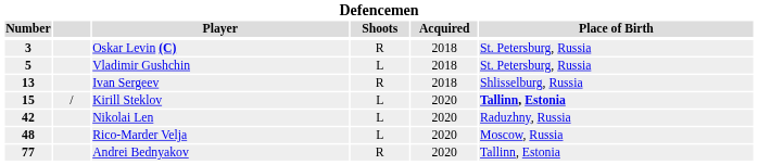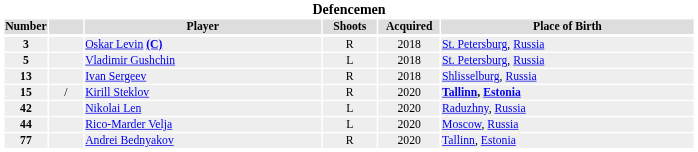 <table width=75%>
 <tr>
 <th colspan=7><big>Defencemen</big></th>
 </tr>
 <tr bgcolor="#dddddd">
 <th width=5%>Number</th>
 <th width=5%></th>
 <th !width=15%>Player</th>
 <th width=8%>Shoots</th>
 <th width=9%>Acquired</th>
 <th width=37%>Place of Birth</th>
 </tr>
 <tr>
 </tr>
 <tr bgcolor="#eeeeee">
 <td align=center><strong>3</strong></td>
 <td align=center></td>
 <td><a href='#'>Oskar Levin</a> <a href='#'><strong>(C)</strong></a></td>
 <td align=center>R</td>
 <td align=center>2018</td>
 <td><a href='#'>St. Petersburg</a>, <a href='#'>Russia</a></td>
 </tr>
 <tr bgcolor="#eeeeee">
 <td align=center><strong>5</strong></td>
 <td align=center></td>
 <td><a href='#'>Vladimir Gushchin</a></td>
 <td align=center>L</td>
 <td align=center>2018</td>
 <td><a href='#'>St. Petersburg</a>, <a href='#'>Russia</a></td>
 </tr>
 <tr bgcolor="#eeeeee">
 <td align=center><strong>13</strong></td>
 <td align=center></td>
 <td><a href='#'>Ivan Sergeev</a></td>
 <td align=center>R</td>
 <td align=center>2018</td>
 <td><a href='#'>Shlisselburg</a>, <a href='#'>Russia</a></td>
 </tr>
 <tr bgcolor="#eeeeee">
 <td align=center><strong>15</strong></td>
 <td align=center>/</td>
 <td><a href='#'>Kirill Steklov</a></td>
-<td align=center>L</td>
+<td align=center>R</td>
 <td align=center>2020</td>
 <td><strong><a href='#'>Tallinn</a>, <a href='#'>Estonia</a></strong></td>
 </tr>
 <tr bgcolor="#eeeeee">
 <td align=center><strong>42</strong></td>
 <td align=center></td>
 <td><a href='#'>Nikolai Len</a></td>
 <td align=center>L</td>
 <td align=center>2020</td>
 <td><a href='#'>Raduzhny</a>, <a href='#'>Russia</a></td>
 </tr>
 <tr bgcolor="#eeeeee">
-<td align=center><strong>48</strong></td>
+<td align=center><strong>44</strong></td>
 <td align=center></td>
 <td><a href='#'>Rico-Marder Velja</a></td>
 <td align=center>L</td>
 <td align=center>2020</td>
 <td><a href='#'>Moscow</a>, <a href='#'>Russia</a></td>
 </tr>
 <tr bgcolor="#eeeeee">
 <td align=center><strong>77</strong></td>
 <td align=center></td>
 <td><a href='#'>Andrei Bednyakov</a></td>
 <td align=center>R</td>
 <td align=center>2020</td>
 <td><a href='#'>Tallinn</a>, <a href='#'>Estonia</a></td>
 </tr>
 </table>
